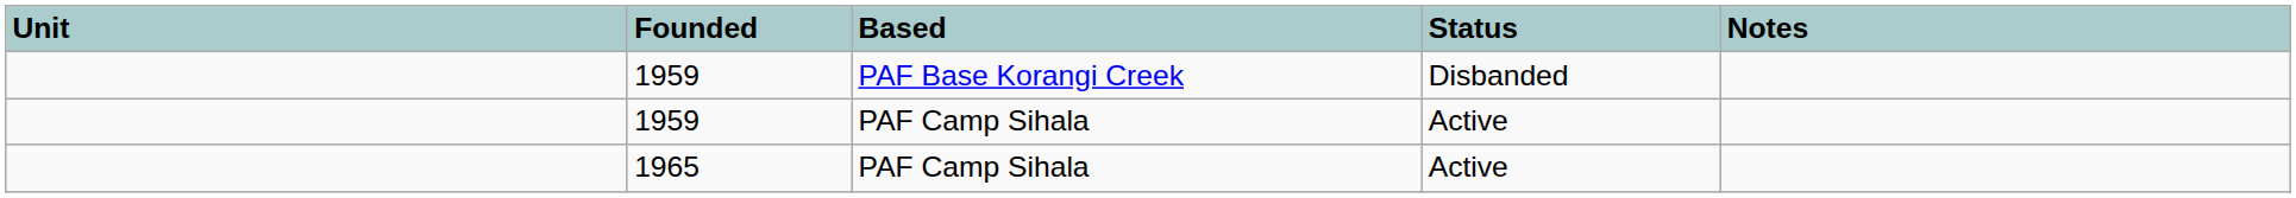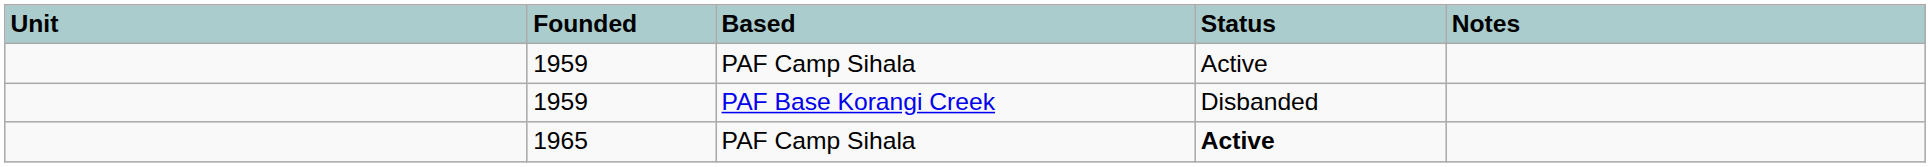 <table class="wikitable sortable">
 <tr>
 <th style="text-align: left; background: #aacccc;" width="12%">Unit</th>
 <th style="text-align: left; background: #aacccc;" width="3%">Founded</th>
 <th style="text-align: left; background: #aacccc;" width="11%">Based</th>
 <th style="text-align: left; background: #aacccc;" width="5%">Status</th>
 <th style="text-align: left; background: #aacccc;" width="11%">Notes</th>
 </tr>
 <tr ---->
 <td></td>
 <td>1959</td>
+<td>PAF Camp Sihala</td>
+<td><span>Active</span></td>
+<td></td>
+</tr>
+<tr ---->
+<td></td>
+<td>1959</td>
 <td><a href='#'>PAF Base Korangi Creek</a></td>
 <td><span>Disbanded</span></td>
 <td></td>
 </tr>
 <tr ---->
 <td></td>
-<td>1959</td>
-<td>PAF Camp Sihala</td>
-<td><span>Active</span></td>
-<td></td>
-</tr>
-<tr ---->
-<td></td>
 <td>1965</td>
 <td>PAF Camp Sihala</td>
-<td><span>Active</span></td>
+<td><strong><span>Active</span></strong></td>
 <td></td>
 </tr>
 </table>
